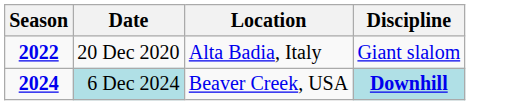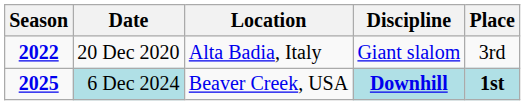 <table class="wikitable" style="text-align:center; font-size:100%;">
 <tr>
 <th>Season</th>
 <th>Date</th>
 <th>Location</th>
 <th>Discipline</th>
+<th>Place</th>
 </tr>
 <tr>
 <td align=center><strong><a href='#'>2022</a></strong></td>
 <td align=right>20 Dec 2020</td>
 <td align="left"> <a href='#'>Alta Badia</a>, Italy</td>
 <td><a href='#'>Giant slalom</a></td>
+<td>3rd</td>
 </tr>
 <tr>
-<td rowspan="1"align=center><strong><a href='#'>2024</a></strong></td>
+<td rowspan="1"align=center><strong><a href='#'>2025</a></strong></td>
 <td align=right bgcolor="#BOEOE6">6 Dec 2024</td>
 <td align="left"> <a href='#'>Beaver Creek</a>, USA</td>
 <td bgcolor="#BOEOE6"><strong><a href='#'>Downhill</a></strong></td>
+<td bgcolor="#BOEOE6"><strong>1st</strong></td>
 </tr>
 </table>
